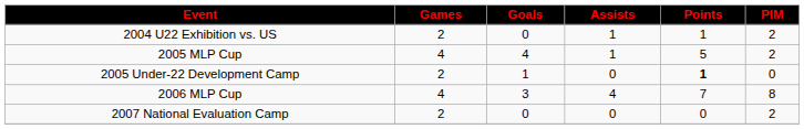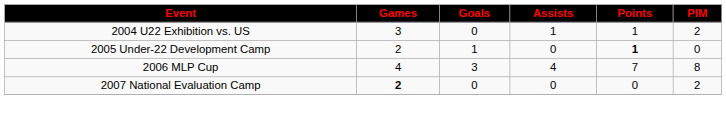 <table class="wikitable" width="80%">
 <tr align="center"  style="background:black;color:red;">
 <td><strong>Event</strong></td>
 <td><strong>Games</strong></td>
 <td><strong>Goals</strong></td>
 <td><strong>Assists</strong></td>
 <td><strong>Points</strong></td>
 <td><strong>PIM</strong></td>
 </tr>
 <tr align="center" bgcolor="">
 <td>2004 U22 Exhibition vs. US</td>
-<td>2</td>
+<td>3</td>
 <td>0</td>
 <td>1</td>
 <td>1</td>
-<td>2</td>
-</tr>
-<tr align="center" bgcolor="">
-<td>2005 MLP Cup</td>
-<td>4</td>
-<td>4</td>
-<td>1</td>
-<td>5</td>
 <td>2</td>
 </tr>
 <tr align="center" bgcolor="">
 <td>2005 Under-22 Development Camp</td>
 <td>2</td>
 <td>1</td>
 <td>0</td>
 <td><strong>1</strong></td>
 <td>0</td>
 </tr>
 <tr align="center" bgcolor="">
 <td>2006 MLP Cup</td>
 <td>4</td>
 <td>3</td>
 <td>4</td>
 <td>7</td>
 <td>8</td>
 </tr>
 <tr align="center" bgcolor="">
 <td>2007 National Evaluation Camp</td>
-<td>2</td>
+<td><strong>2</strong></td>
 <td>0</td>
 <td>0</td>
 <td>0</td>
 <td>2</td>
 </tr>
 <tr align="center" bgcolor="">
 </tr>
 </table>
